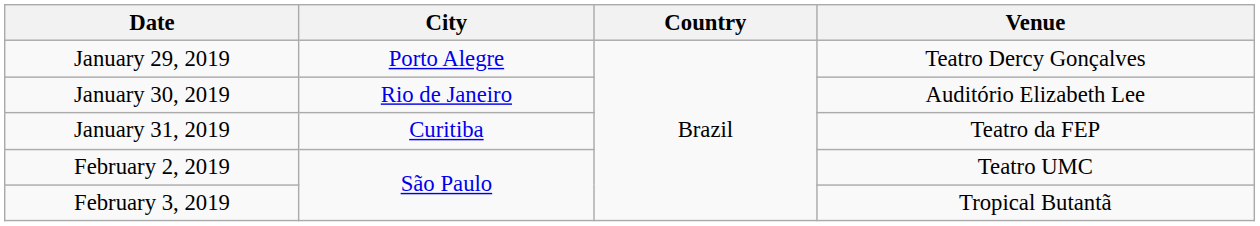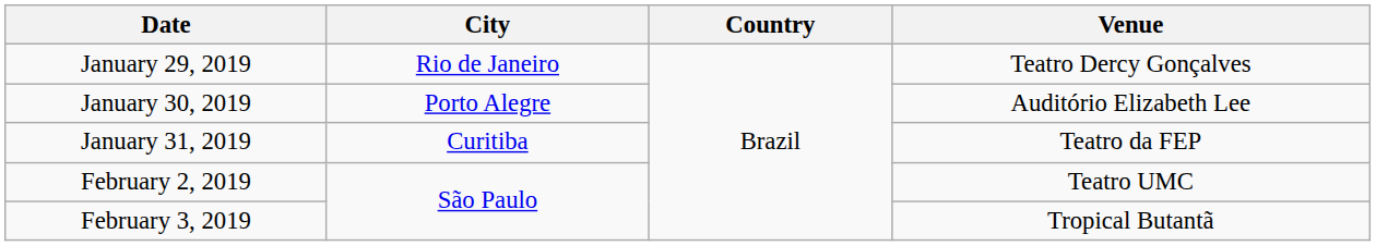 <table class="wikitable" style="text-align:center;">
 <tr>
 <th width="200">Date</th>
 <th width="200">City</th>
 <th width="150">Country</th>
 <th width="300">Venue</th>
 </tr>
 <tr>
 <td>January 29, 2019</td>
-<td><a href='#'>Porto Alegre</a></td>
+<td><a href='#'>Rio de Janeiro</a></td>
 <td rowspan="5">Brazil</td>
 <td>Teatro Dercy Gonçalves</td>
 </tr>
 <tr>
 <td>January 30, 2019</td>
-<td><a href='#'>Rio de Janeiro</a></td>
+<td><a href='#'>Porto Alegre</a></td>
 <td>Auditório Elizabeth Lee</td>
 </tr>
 <tr>
 <td>January 31, 2019</td>
 <td><a href='#'>Curitiba</a></td>
 <td>Teatro da FEP</td>
 </tr>
 <tr>
 <td>February 2, 2019</td>
 <td rowspan="5"><a href='#'>São Paulo</a></td>
 <td>Teatro UMC</td>
 </tr>
 <tr>
 <td>February 3, 2019</td>
 <td>Tropical Butantã</td>
 </tr>
 </table>
